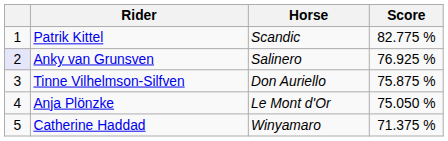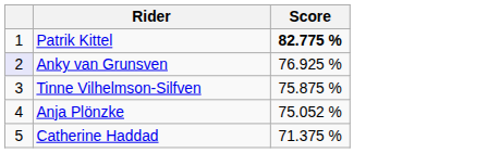 <table class="wikitable" style="font-size: 90%">
 <tr>
 <th width=20></th>
 <th width=220>Rider</th>
-<th width=120>Horse</th>
 <th width=70>Score</th>
 </tr>
 <tr>
 <td align=center>1</td>
 <td> <a href='#'>Patrik Kittel</a></td>
-<td><em>Scandic</em></td>
-<td align=center>82.775 %</td>
+<td align=center><strong>82.775 %</strong></td>
 </tr>
 <tr>
 <td align=center style="background: lavender;">2</td>
 <td> <a href='#'>Anky van Grunsven</a></td>
-<td><em>Salinero</em></td>
 <td align=center>76.925 %</td>
 </tr>
 <tr>
 <td align=center>3</td>
 <td> <a href='#'>Tinne Vilhelmson-Silfven</a></td>
-<td><em>Don Auriello</em></td>
 <td align=center>75.875 %</td>
 </tr>
 <tr>
 <td align=center>4</td>
 <td> <a href='#'>Anja Plönzke</a></td>
-<td><em>Le Mont d'Or</em></td>
-<td align=center>75.050 %</td>
+<td align=center>75.052 %</td>
 </tr>
 <tr>
 <td align=center>5</td>
 <td> <a href='#'>Catherine Haddad</a></td>
-<td><em>Winyamaro</em></td>
 <td align=center>71.375 %</td>
 </tr>
 </table>
